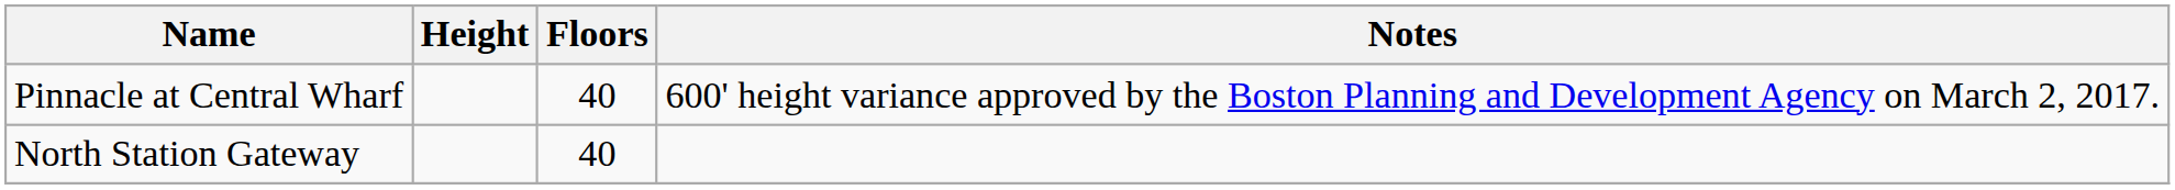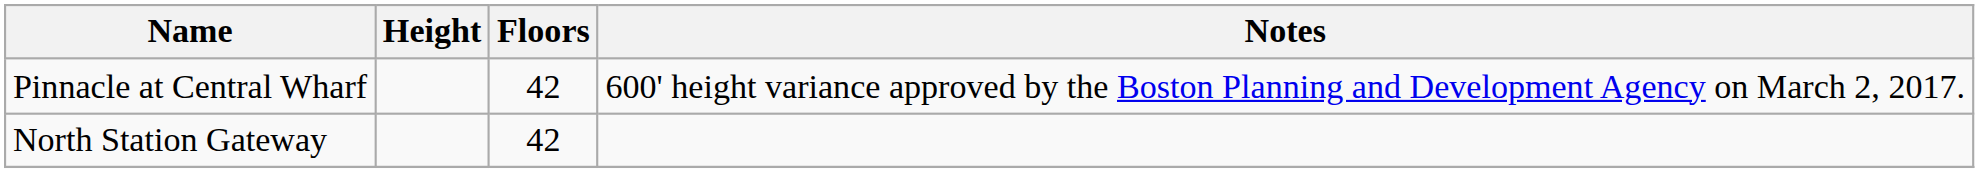 <table class="wikitable sortable">
 <tr>
 <th>Name</th>
 <th>Height<br></th>
 <th>Floors</th>
 <th>Notes</th>
 </tr>
 <tr>
 <td>Pinnacle at Central Wharf</td>
 <td style="text-align:center;"></td>
-<td style="text-align:center;">40</td>
+<td style="text-align:center;">42</td>
 <td style="text-align:center;">600' height variance approved by the <a href='#'>Boston Planning and Development Agency</a> on March 2, 2017.</td>
 </tr>
 <tr>
 <td>North Station Gateway</td>
 <td style="text-align:center;"></td>
-<td style="text-align:center;">40</td>
+<td style="text-align:center;">42</td>
 <td style="text-align:center;"></td>
 </tr>
 <tr>
 </tr>
 </table>
